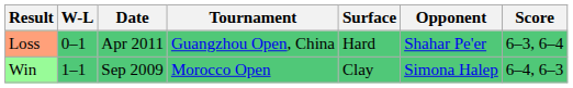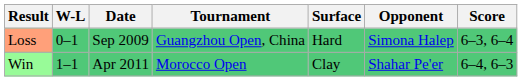 <table class="sortable wikitable">
 <tr>
 <th>Result</th>
 <th>W-L</th>
 <th>Date</th>
 <th>Tournament</th>
 <th>Surface</th>
 <th>Opponent</th>
 <th class="unsortable">Score</th>
 </tr>
 <tr style="background:#50c878;">
 <td style="background:#ffa07a;">Loss</td>
 <td>0–1</td>
-<td>Apr 2011</td>
+<td>Sep 2009</td>
 <td><a href='#'>Guangzhou Open</a>, China</td>
 <td>Hard</td>
-<td> <a href='#'>Shahar Pe'er</a></td>
+<td> <a href='#'>Simona Halep</a></td>
 <td>6–3, 6–4</td>
 </tr>
 <tr style="background:#50c878;">
 <td style="background:#98fb98;">Win</td>
 <td>1–1</td>
-<td>Sep 2009</td>
+<td>Apr 2011</td>
 <td><a href='#'>Morocco Open</a></td>
 <td>Clay</td>
-<td> <a href='#'>Simona Halep</a></td>
+<td> <a href='#'>Shahar Pe'er</a></td>
 <td>6–4, 6–3</td>
 </tr>
 </table>
